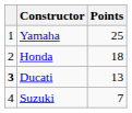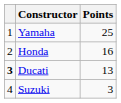 <table class="wikitable" style="font-size: 95%;">
 <tr>
 <th></th>
 <th>Constructor</th>
 <th>Points</th>
 </tr>
 <tr>
 <td align=center>1</td>
 <td> <a href='#'>Yamaha</a></td>
 <td align=right>25</td>
 </tr>
 <tr>
 <td align=center>2</td>
 <td> <a href='#'>Honda</a></td>
-<td align=right>18</td>
+<td align=right>16</td>
 </tr>
 <tr>
 <td align=center><strong>3</strong></td>
 <td> <a href='#'>Ducati</a></td>
 <td align=right>13</td>
 </tr>
 <tr>
 <td align=center>4</td>
 <td> <a href='#'>Suzuki</a></td>
-<td align=right>7</td>
+<td align=right>3</td>
 </tr>
 </table>
